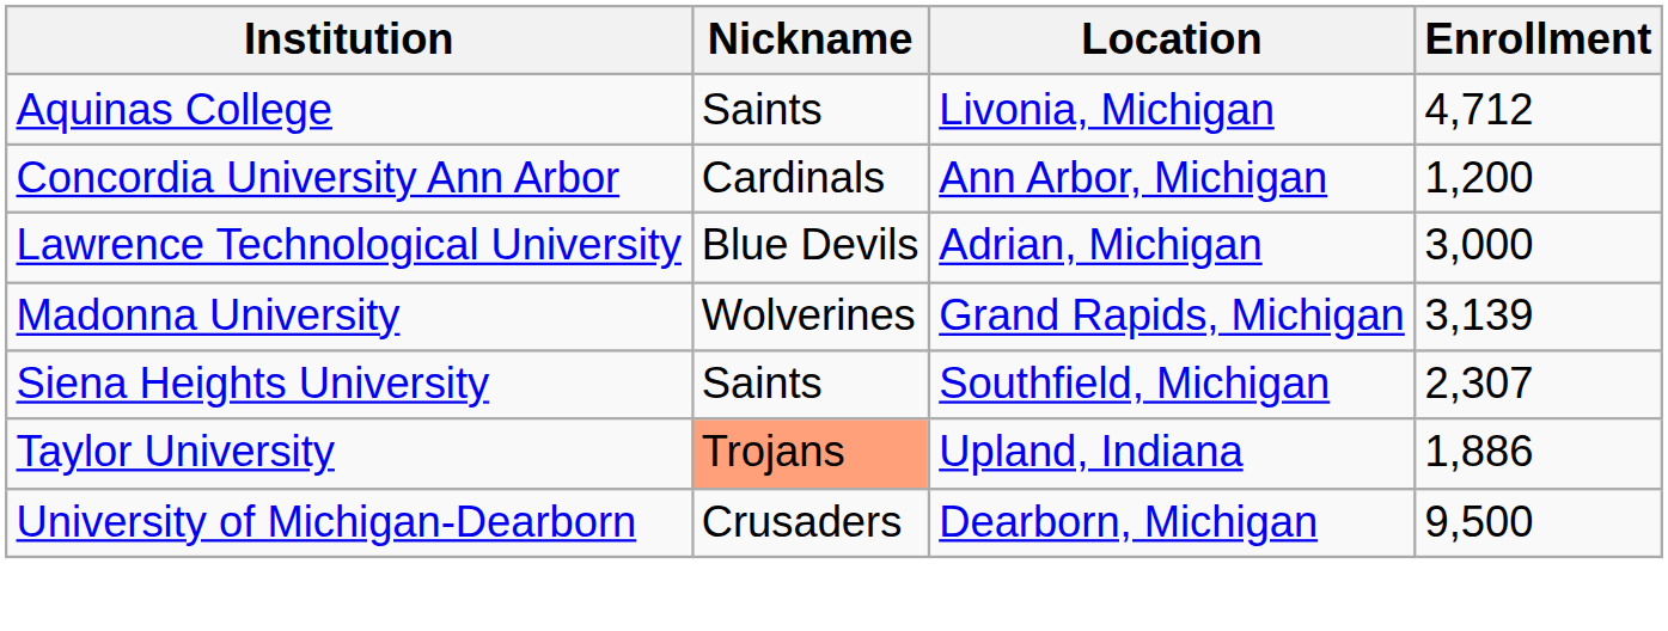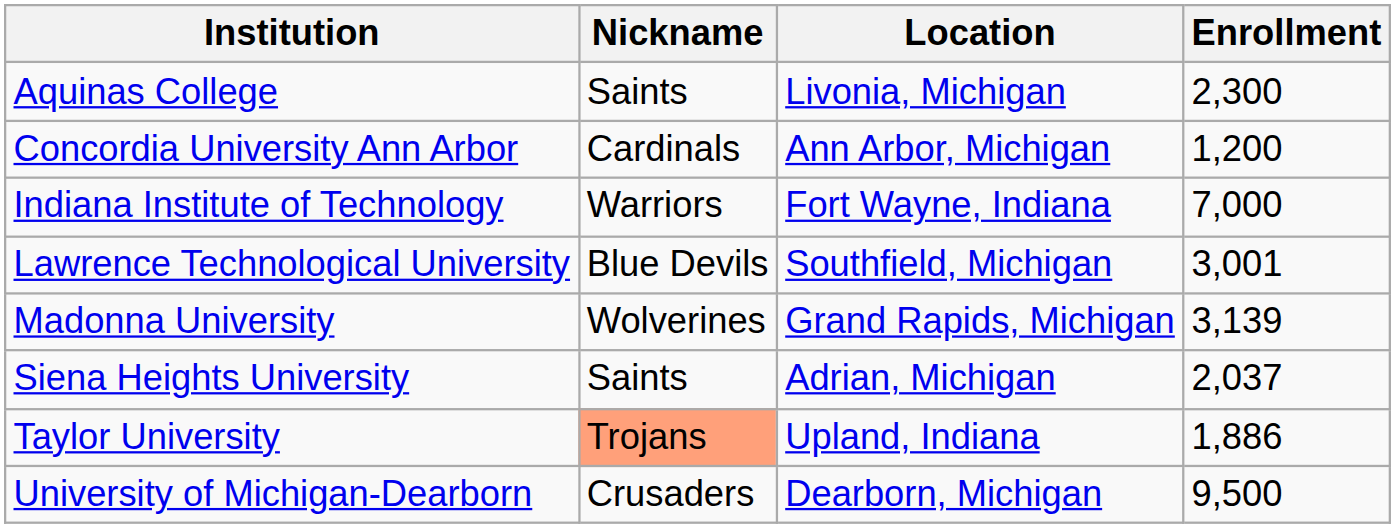 <table class="wikitable">
 <tr>
 <th>Institution</th>
 <th>Nickname</th>
 <th>Location</th>
 <th>Enrollment</th>
 </tr>
 <tr>
 <td><a href='#'>Aquinas College</a></td>
 <td>Saints</td>
 <td><a href='#'>Livonia, Michigan</a></td>
-<td>4,712</td>
+<td>2,300</td>
 </tr>
 <tr>
 <td><a href='#'>Concordia University Ann Arbor</a></td>
 <td>Cardinals</td>
 <td><a href='#'>Ann Arbor, Michigan</a></td>
 <td>1,200</td>
 </tr>
 <tr>
+<td><a href='#'>Indiana Institute of Technology</a></td>
+<td>Warriors</td>
+<td><a href='#'>Fort Wayne, Indiana</a></td>
+<td>7,000</td>
+</tr>
+<tr>
 <td><a href='#'>Lawrence Technological University</a></td>
 <td>Blue Devils</td>
-<td><a href='#'>Adrian, Michigan</a></td>
-<td>3,000</td>
+<td><a href='#'>Southfield, Michigan</a></td>
+<td>3,001</td>
 </tr>
 <tr>
 <td><a href='#'>Madonna University</a></td>
 <td>Wolverines</td>
 <td><a href='#'>Grand Rapids, Michigan</a></td>
 <td>3,139</td>
 </tr>
 <tr>
 <td><a href='#'>Siena Heights University</a></td>
 <td>Saints</td>
-<td><a href='#'>Southfield, Michigan</a></td>
-<td>2,307</td>
+<td><a href='#'>Adrian, Michigan</a></td>
+<td>2,037</td>
 </tr>
 <tr>
 <td><a href='#'>Taylor University</a></td>
 <td style="background: lightsalmon;">Trojans</td>
 <td><a href='#'>Upland, Indiana</a></td>
 <td>1,886</td>
 </tr>
 <tr>
 <td><a href='#'>University of Michigan-Dearborn</a></td>
 <td>Crusaders</td>
 <td><a href='#'>Dearborn, Michigan</a></td>
 <td>9,500</td>
 </tr>
 </table>
